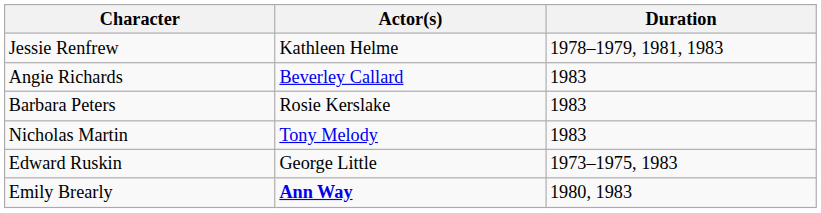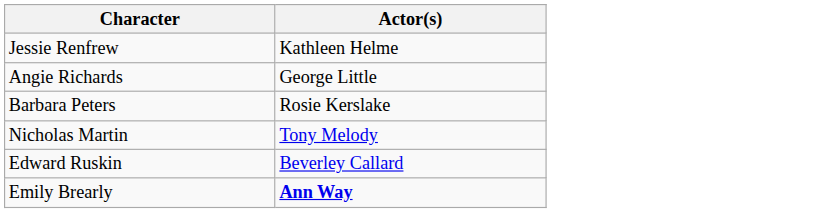 <table class="wikitable">
 <tr>
 <th scope="col" width="230">Character</th>
 <th scope="col" width="230">Actor(s)</th>
-<th scope="col" width="230">Duration</th>
 </tr>
 <tr>
 <td>Jessie Renfrew</td>
 <td>Kathleen Helme</td>
-<td>1978–1979, 1981, 1983</td>
 </tr>
 <tr>
 <td>Angie Richards</td>
-<td><a href='#'>Beverley Callard</a></td>
-<td>1983</td>
+<td>George Little</td>
 </tr>
 <tr>
 <td>Barbara Peters</td>
 <td>Rosie Kerslake</td>
-<td>1983</td>
 </tr>
 <tr>
 <td>Nicholas Martin</td>
 <td><a href='#'>Tony Melody</a></td>
-<td>1983</td>
 </tr>
 <tr>
 <td>Edward Ruskin</td>
-<td>George Little</td>
-<td>1973–1975, 1983</td>
+<td><a href='#'>Beverley Callard</a></td>
 </tr>
 <tr>
 <td>Emily Brearly</td>
 <td><strong><a href='#'>Ann Way</a></strong></td>
-<td>1980, 1983</td>
 </tr>
 </table>
